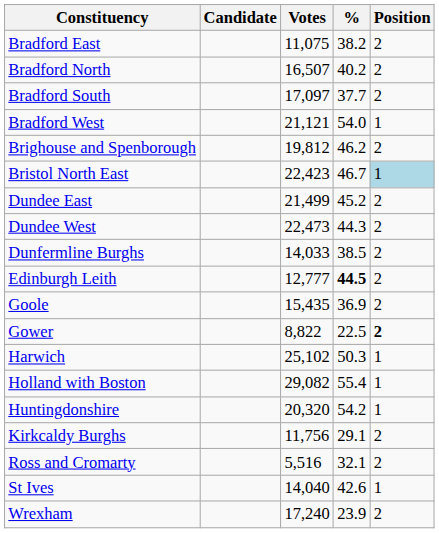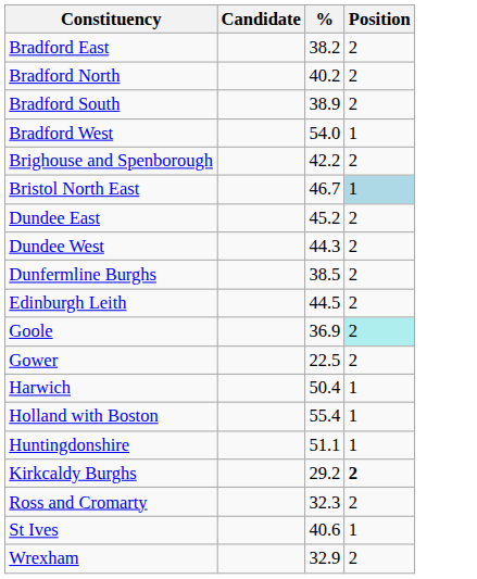 <table class="wikitable sortable">
 <tr>
 <th>Constituency</th>
 <th>Candidate</th>
-<th>Votes</th>
 <th>%</th>
 <th>Position</th>
 </tr>
 <tr>
 <td><a href='#'>Bradford East</a></td>
 <td></td>
-<td>11,075</td>
 <td>38.2</td>
 <td>2</td>
 </tr>
 <tr>
 <td><a href='#'>Bradford North</a></td>
 <td></td>
-<td>16,507</td>
 <td>40.2</td>
 <td>2</td>
 </tr>
 <tr>
 <td><a href='#'>Bradford South</a></td>
 <td></td>
-<td>17,097</td>
-<td>37.7</td>
+<td>38.9</td>
 <td>2</td>
 </tr>
 <tr>
 <td><a href='#'>Bradford West</a></td>
 <td></td>
-<td>21,121</td>
 <td>54.0</td>
 <td>1</td>
 </tr>
 <tr>
 <td><a href='#'>Brighouse and Spenborough</a></td>
 <td></td>
-<td>19,812</td>
-<td>46.2</td>
+<td>42.2</td>
 <td>2</td>
 </tr>
 <tr>
 <td><a href='#'>Bristol North East</a></td>
 <td></td>
-<td>22,423</td>
 <td>46.7</td>
 <td style="background: lightblue;">1</td>
 </tr>
 <tr>
 <td><a href='#'>Dundee East</a></td>
 <td></td>
-<td>21,499</td>
 <td>45.2</td>
 <td>2</td>
 </tr>
 <tr>
 <td><a href='#'>Dundee West</a></td>
 <td></td>
-<td>22,473</td>
 <td>44.3</td>
 <td>2</td>
 </tr>
 <tr>
 <td><a href='#'>Dunfermline Burghs</a></td>
 <td></td>
-<td>14,033</td>
 <td>38.5</td>
 <td>2</td>
 </tr>
 <tr>
 <td><a href='#'>Edinburgh Leith</a></td>
 <td></td>
-<td>12,777</td>
-<td><strong>44.5</strong></td>
+<td>44.5</td>
 <td>2</td>
 </tr>
 <tr>
 <td><a href='#'>Goole</a></td>
 <td></td>
-<td>15,435</td>
 <td>36.9</td>
-<td>2</td>
+<td style="background: paleturquoise;">2</td>
 </tr>
 <tr>
 <td><a href='#'>Gower</a></td>
 <td></td>
-<td>8,822</td>
 <td>22.5</td>
-<td><strong>2</strong></td>
+<td>2</td>
 </tr>
 <tr>
 <td><a href='#'>Harwich</a></td>
 <td></td>
-<td>25,102</td>
-<td>50.3</td>
+<td>50.4</td>
 <td>1</td>
 </tr>
 <tr>
 <td><a href='#'>Holland with Boston</a></td>
 <td></td>
-<td>29,082</td>
 <td>55.4</td>
 <td>1</td>
 </tr>
 <tr>
 <td><a href='#'>Huntingdonshire</a></td>
 <td></td>
-<td>20,320</td>
-<td>54.2</td>
+<td>51.1</td>
 <td>1</td>
 </tr>
 <tr>
 <td><a href='#'>Kirkcaldy Burghs</a></td>
 <td></td>
-<td>11,756</td>
-<td>29.1</td>
-<td>2</td>
+<td>29.2</td>
+<td><strong>2</strong></td>
 </tr>
 <tr>
 <td><a href='#'>Ross and Cromarty</a></td>
 <td></td>
-<td>5,516</td>
-<td>32.1</td>
+<td>32.3</td>
 <td>2</td>
 </tr>
 <tr>
 <td><a href='#'>St Ives</a></td>
 <td></td>
-<td>14,040</td>
-<td>42.6</td>
+<td>40.6</td>
 <td>1</td>
 </tr>
 <tr>
 <td><a href='#'>Wrexham</a></td>
 <td></td>
-<td>17,240</td>
-<td>23.9</td>
+<td>32.9</td>
 <td>2</td>
 </tr>
 </table>
